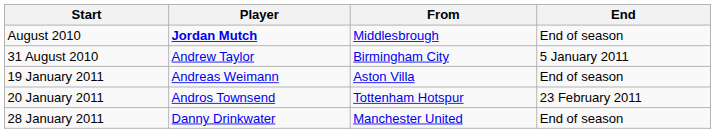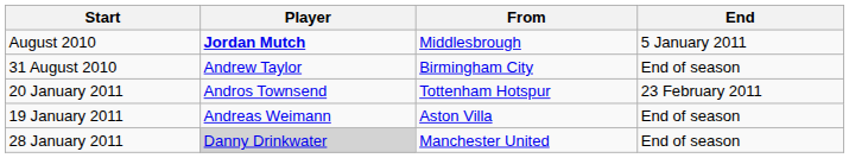 <table class="wikitable" style="text-align:center; font-size:95%;width:65%; text-align:left">
 <tr>
 <th><strong>Start</strong></th>
 <th><strong>Player</strong></th>
 <th><strong>From</strong></th>
 <th><strong>End</strong></th>
 </tr>
 <tr>
 <td>August 2010</td>
 <td><strong><a href='#'>Jordan Mutch</a></strong></td>
 <td><a href='#'>Middlesbrough</a></td>
-<td>End of season</td>
+<td>5 January 2011</td>
 </tr>
 <tr>
 <td>31 August 2010</td>
 <td><a href='#'>Andrew Taylor</a></td>
 <td><a href='#'>Birmingham City</a></td>
-<td>5 January 2011</td>
-</tr>
-<tr>
-<td>19 January 2011</td>
-<td><a href='#'>Andreas Weimann</a></td>
-<td><a href='#'>Aston Villa</a></td>
 <td>End of season</td>
 </tr>
 <tr>
 <td>20 January 2011</td>
 <td><a href='#'>Andros Townsend</a></td>
 <td><a href='#'>Tottenham Hotspur</a></td>
 <td>23 February 2011</td>
 </tr>
 <tr>
+<td>19 January 2011</td>
+<td><a href='#'>Andreas Weimann</a></td>
+<td><a href='#'>Aston Villa</a></td>
+<td>End of season</td>
+</tr>
+<tr>
 <td>28 January 2011</td>
-<td><a href='#'>Danny Drinkwater</a></td>
+<td style="background: lightgrey;"><a href='#'>Danny Drinkwater</a></td>
 <td><a href='#'>Manchester United</a></td>
 <td>End of season</td>
 </tr>
 </table>
